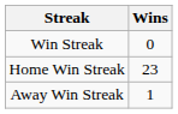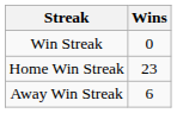 <table class="wikitable" style="font-size: 100%; text-align:center;">
 <tr>
 <th>Streak</th>
 <th>Wins</th>
 </tr>
 <tr>
 <td>Win Streak</td>
 <td>0</td>
 </tr>
 <tr>
 <td>Home Win Streak</td>
 <td>23</td>
 </tr>
 <tr>
 <td>Away Win Streak</td>
-<td>1</td>
+<td>6</td>
 </tr>
 </table>
